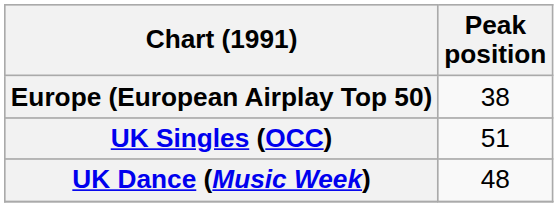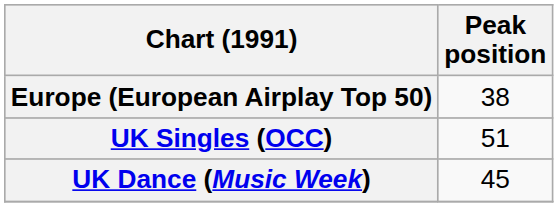 <table class="wikitable plainrowheaders plainrowheaders">
 <tr>
 <th>Chart (1991)</th>
 <th>Peak<br>position</th>
 </tr>
 <tr>
 <th scope="row">Europe (European Airplay Top 50)</th>
 <td align="center">38</td>
 </tr>
 <tr>
 <th scope="row"><a href='#'>UK Singles</a> (<a href='#'>OCC</a>)</th>
 <td align="center">51</td>
 </tr>
 <tr>
 <th scope="row"><a href='#'>UK Dance</a> (<em><a href='#'>Music Week</a></em>)</th>
-<td style="text-align:center;">48</td>
+<td style="text-align:center;">45</td>
 </tr>
 <tr>
 </tr>
 </table>
